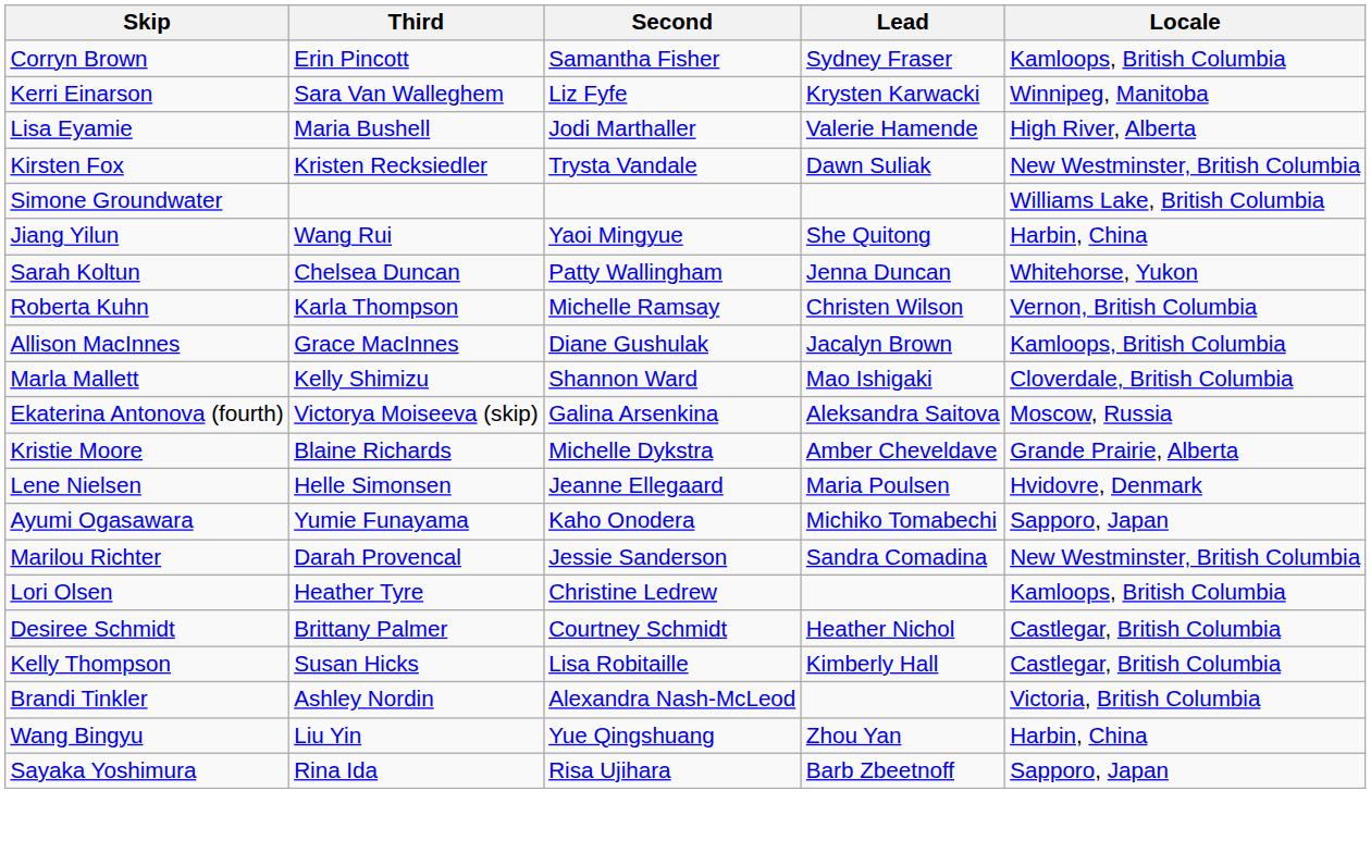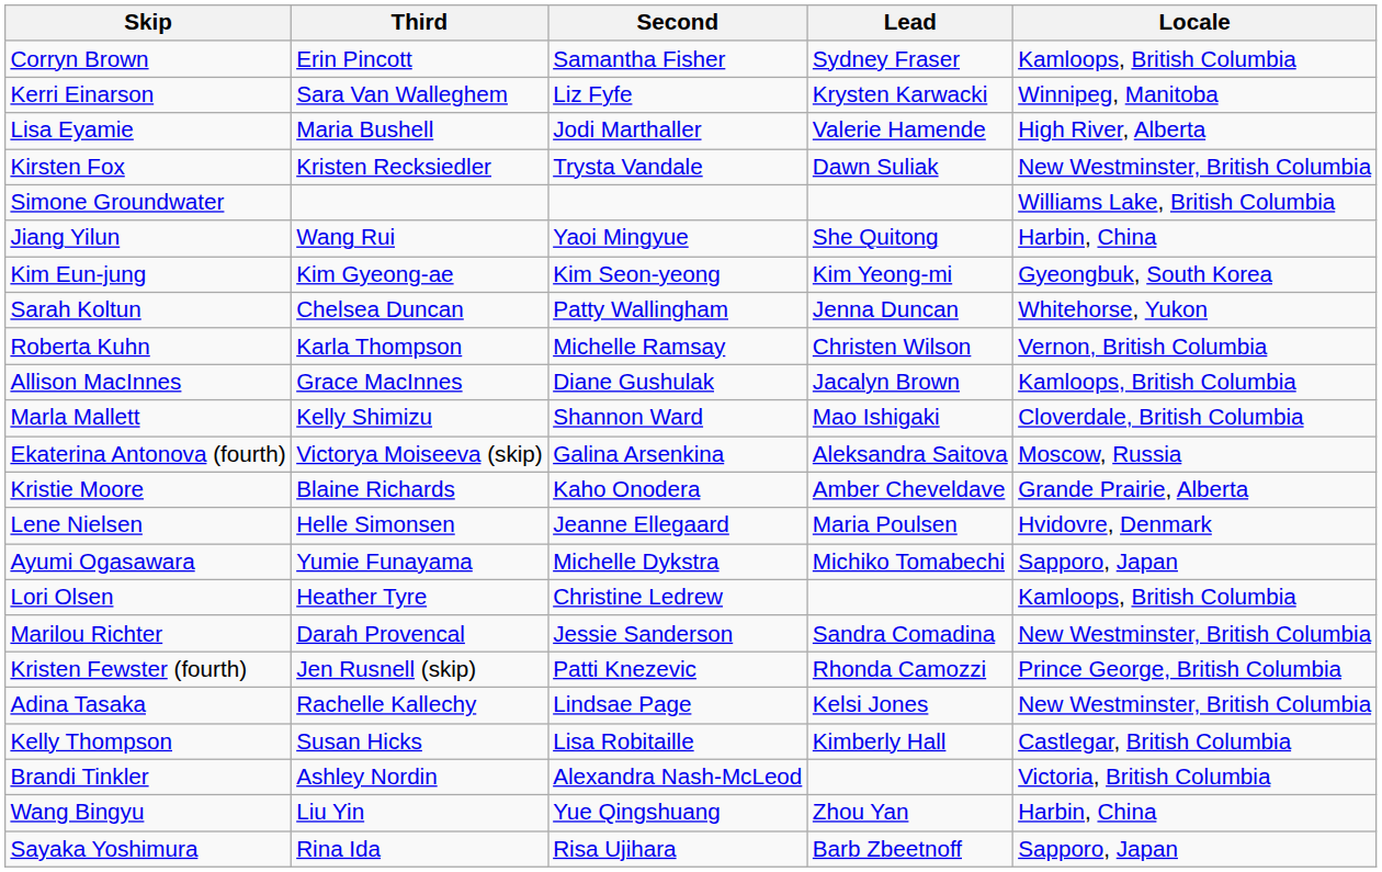 <table class=wikitable>
 <tr>
 <th>Skip</th>
 <th>Third</th>
 <th>Second</th>
 <th>Lead</th>
 <th>Locale</th>
 </tr>
 <tr>
 <td><a href='#'>Corryn Brown</a></td>
 <td><a href='#'>Erin Pincott</a></td>
 <td><a href='#'>Samantha Fisher</a></td>
 <td><a href='#'>Sydney Fraser</a></td>
 <td> <a href='#'>Kamloops</a>, <a href='#'>British Columbia</a></td>
 </tr>
 <tr>
 <td><a href='#'>Kerri Einarson</a></td>
 <td><a href='#'>Sara Van Walleghem</a></td>
 <td><a href='#'>Liz Fyfe</a></td>
 <td><a href='#'>Krysten Karwacki</a></td>
 <td> <a href='#'>Winnipeg</a>, <a href='#'>Manitoba</a></td>
 </tr>
 <tr>
 <td><a href='#'>Lisa Eyamie</a></td>
 <td><a href='#'>Maria Bushell</a></td>
 <td><a href='#'>Jodi Marthaller</a></td>
 <td><a href='#'>Valerie Hamende</a></td>
 <td> <a href='#'>High River</a>, <a href='#'>Alberta</a></td>
 </tr>
 <tr>
 <td><a href='#'>Kirsten Fox</a></td>
 <td><a href='#'>Kristen Recksiedler</a></td>
 <td><a href='#'>Trysta Vandale</a></td>
 <td><a href='#'>Dawn Suliak</a></td>
 <td> <a href='#'>New Westminster, British Columbia</a></td>
 </tr>
 <tr>
 <td><a href='#'>Simone Groundwater</a></td>
 <td></td>
 <td></td>
 <td></td>
 <td> <a href='#'>Williams Lake</a>, <a href='#'>British Columbia</a></td>
 </tr>
 <tr>
 <td><a href='#'>Jiang Yilun</a></td>
 <td><a href='#'>Wang Rui</a></td>
 <td><a href='#'>Yaoi Mingyue</a></td>
 <td><a href='#'>She Quitong</a></td>
 <td> <a href='#'>Harbin</a>, <a href='#'>China</a></td>
 </tr>
 <tr>
+<td><a href='#'>Kim Eun-jung</a></td>
+<td><a href='#'>Kim Gyeong-ae</a></td>
+<td><a href='#'>Kim Seon-yeong</a></td>
+<td><a href='#'>Kim Yeong-mi</a></td>
+<td> <a href='#'>Gyeongbuk</a>, <a href='#'>South Korea</a></td>
+</tr>
+<tr>
 <td><a href='#'>Sarah Koltun</a></td>
 <td><a href='#'>Chelsea Duncan</a></td>
 <td><a href='#'>Patty Wallingham</a></td>
 <td><a href='#'>Jenna Duncan</a></td>
 <td> <a href='#'>Whitehorse</a>, <a href='#'>Yukon</a></td>
 </tr>
 <tr>
 <td><a href='#'>Roberta Kuhn</a></td>
 <td><a href='#'>Karla Thompson</a></td>
 <td><a href='#'>Michelle Ramsay</a></td>
 <td><a href='#'>Christen Wilson</a></td>
 <td> <a href='#'>Vernon, British Columbia</a></td>
 </tr>
 <tr>
 <td><a href='#'>Allison MacInnes</a></td>
 <td><a href='#'>Grace MacInnes</a></td>
 <td><a href='#'>Diane Gushulak</a></td>
 <td><a href='#'>Jacalyn Brown</a></td>
 <td> <a href='#'>Kamloops, British Columbia</a></td>
 </tr>
 <tr>
 <td><a href='#'>Marla Mallett</a></td>
 <td><a href='#'>Kelly Shimizu</a></td>
 <td><a href='#'>Shannon Ward</a></td>
 <td><a href='#'>Mao Ishigaki</a></td>
 <td> <a href='#'>Cloverdale, British Columbia</a></td>
 </tr>
 <tr>
 <td><a href='#'>Ekaterina Antonova</a> (fourth)</td>
 <td><a href='#'>Victorya Moiseeva</a> (skip)</td>
 <td><a href='#'>Galina Arsenkina</a></td>
 <td><a href='#'>Aleksandra Saitova</a></td>
 <td> <a href='#'>Moscow</a>, <a href='#'>Russia</a></td>
 </tr>
 <tr>
 <td><a href='#'>Kristie Moore</a></td>
 <td><a href='#'>Blaine Richards</a></td>
-<td><a href='#'>Michelle Dykstra</a></td>
+<td><a href='#'>Kaho Onodera</a></td>
 <td><a href='#'>Amber Cheveldave</a></td>
 <td> <a href='#'>Grande Prairie</a>, <a href='#'>Alberta</a></td>
 </tr>
 <tr>
 <td><a href='#'>Lene Nielsen</a></td>
 <td><a href='#'>Helle Simonsen</a></td>
 <td><a href='#'>Jeanne Ellegaard</a></td>
 <td><a href='#'>Maria Poulsen</a></td>
 <td> <a href='#'>Hvidovre</a>, <a href='#'>Denmark</a></td>
 </tr>
 <tr>
 <td><a href='#'>Ayumi Ogasawara</a></td>
 <td><a href='#'>Yumie Funayama</a></td>
-<td><a href='#'>Kaho Onodera</a></td>
+<td><a href='#'>Michelle Dykstra</a></td>
 <td><a href='#'>Michiko Tomabechi</a></td>
 <td> <a href='#'>Sapporo</a>, <a href='#'>Japan</a></td>
+</tr>
+<tr>
+<td><a href='#'>Lori Olsen</a></td>
+<td><a href='#'>Heather Tyre</a></td>
+<td><a href='#'>Christine Ledrew</a></td>
+<td></td>
+<td> <a href='#'>Kamloops</a>, <a href='#'>British Columbia</a></td>
 </tr>
 <tr>
 <td><a href='#'>Marilou Richter</a></td>
 <td><a href='#'>Darah Provencal</a></td>
 <td><a href='#'>Jessie Sanderson</a></td>
 <td><a href='#'>Sandra Comadina</a></td>
 <td> <a href='#'>New Westminster, British Columbia</a></td>
 </tr>
 <tr>
-<td><a href='#'>Lori Olsen</a></td>
-<td><a href='#'>Heather Tyre</a></td>
-<td><a href='#'>Christine Ledrew</a></td>
-<td></td>
-<td> <a href='#'>Kamloops</a>, <a href='#'>British Columbia</a></td>
+<td><a href='#'>Kristen Fewster</a> (fourth)</td>
+<td><a href='#'>Jen Rusnell</a> (skip)</td>
+<td><a href='#'>Patti Knezevic</a></td>
+<td><a href='#'>Rhonda Camozzi</a></td>
+<td> <a href='#'>Prince George, British Columbia</a></td>
 </tr>
 <tr>
-<td><a href='#'>Desiree Schmidt</a></td>
-<td><a href='#'>Brittany Palmer</a></td>
-<td><a href='#'>Courtney Schmidt</a></td>
-<td><a href='#'>Heather Nichol</a></td>
-<td> <a href='#'>Castlegar</a>, <a href='#'>British Columbia</a></td>
+<td><a href='#'>Adina Tasaka</a></td>
+<td><a href='#'>Rachelle Kallechy</a></td>
+<td><a href='#'>Lindsae Page</a></td>
+<td><a href='#'>Kelsi Jones</a></td>
+<td> <a href='#'>New Westminster, British Columbia</a></td>
 </tr>
 <tr>
 <td><a href='#'>Kelly Thompson</a></td>
 <td><a href='#'>Susan Hicks</a></td>
 <td><a href='#'>Lisa Robitaille</a></td>
 <td><a href='#'>Kimberly Hall</a></td>
 <td> <a href='#'>Castlegar</a>, <a href='#'>British Columbia</a></td>
 </tr>
 <tr>
 <td><a href='#'>Brandi Tinkler</a></td>
 <td><a href='#'>Ashley Nordin</a></td>
 <td><a href='#'>Alexandra Nash-McLeod</a></td>
 <td></td>
 <td> <a href='#'>Victoria</a>, <a href='#'>British Columbia</a></td>
 </tr>
 <tr>
 <td><a href='#'>Wang Bingyu</a></td>
 <td><a href='#'>Liu Yin</a></td>
 <td><a href='#'>Yue Qingshuang</a></td>
 <td><a href='#'>Zhou Yan</a></td>
 <td> <a href='#'>Harbin</a>, <a href='#'>China</a></td>
 </tr>
 <tr>
 <td><a href='#'>Sayaka Yoshimura</a></td>
 <td><a href='#'>Rina Ida</a></td>
 <td><a href='#'>Risa Ujihara</a></td>
 <td><a href='#'>Barb Zbeetnoff</a></td>
 <td> <a href='#'>Sapporo</a>, <a href='#'>Japan</a></td>
 </tr>
 </table>
